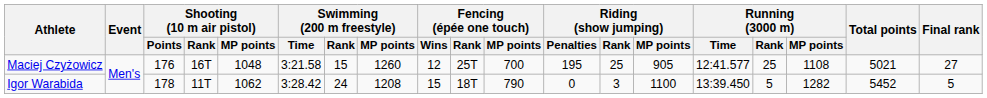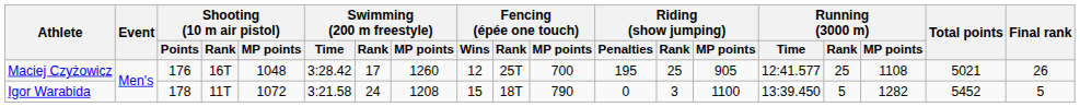 <table class="wikitable" style="font-size:90%">
 <tr>
 <th rowspan="2">Athlete</th>
 <th rowspan="2">Event</th>
 <th colspan=3>Shooting<br><span>(10 m air pistol)</span></th>
 <th colspan=3>Swimming<br><span>(200 m freestyle)</span></th>
 <th colspan=3>Fencing<br><span>(épée one touch)</span></th>
 <th colspan=3>Riding<br><span>(show jumping)</span></th>
 <th colspan=3>Running<br><span>(3000 m)</span></th>
 <th rowspan=2>Total points</th>
 <th rowspan=2>Final rank</th>
 </tr>
 <tr style="font-size:95%">
 <th>Points</th>
 <th>Rank</th>
 <th>MP points</th>
 <th>Time</th>
 <th>Rank</th>
 <th>MP points</th>
 <th>Wins</th>
 <th>Rank</th>
 <th>MP points</th>
 <th>Penalties</th>
 <th>Rank</th>
 <th>MP points</th>
 <th>Time</th>
 <th>Rank</th>
 <th>MP points</th>
 </tr>
 <tr align=center>
 <td align=left><a href='#'>Maciej Czyżowicz</a></td>
 <td align=left rowspan=2><a href='#'>Men's</a></td>
 <td>176</td>
 <td>16T</td>
 <td>1048</td>
-<td>3:21.58</td>
-<td>15</td>
+<td>3:28.42</td>
+<td>17</td>
 <td>1260</td>
 <td>12</td>
 <td>25T</td>
 <td>700</td>
 <td>195</td>
 <td>25</td>
 <td>905</td>
 <td>12:41.577</td>
 <td>25</td>
 <td>1108</td>
 <td>5021</td>
-<td>27</td>
+<td>26</td>
 </tr>
 <tr align=center>
 <td align=left><a href='#'>Igor Warabida</a></td>
 <td>178</td>
 <td>11T</td>
-<td>1062</td>
-<td>3:28.42</td>
+<td>1072</td>
+<td>3:21.58</td>
 <td>24</td>
 <td>1208</td>
 <td>15</td>
 <td>18T</td>
 <td>790</td>
 <td>0</td>
 <td>3</td>
 <td>1100</td>
 <td>13:39.450</td>
 <td>5</td>
 <td>1282</td>
 <td>5452</td>
 <td>5</td>
 </tr>
 </table>
